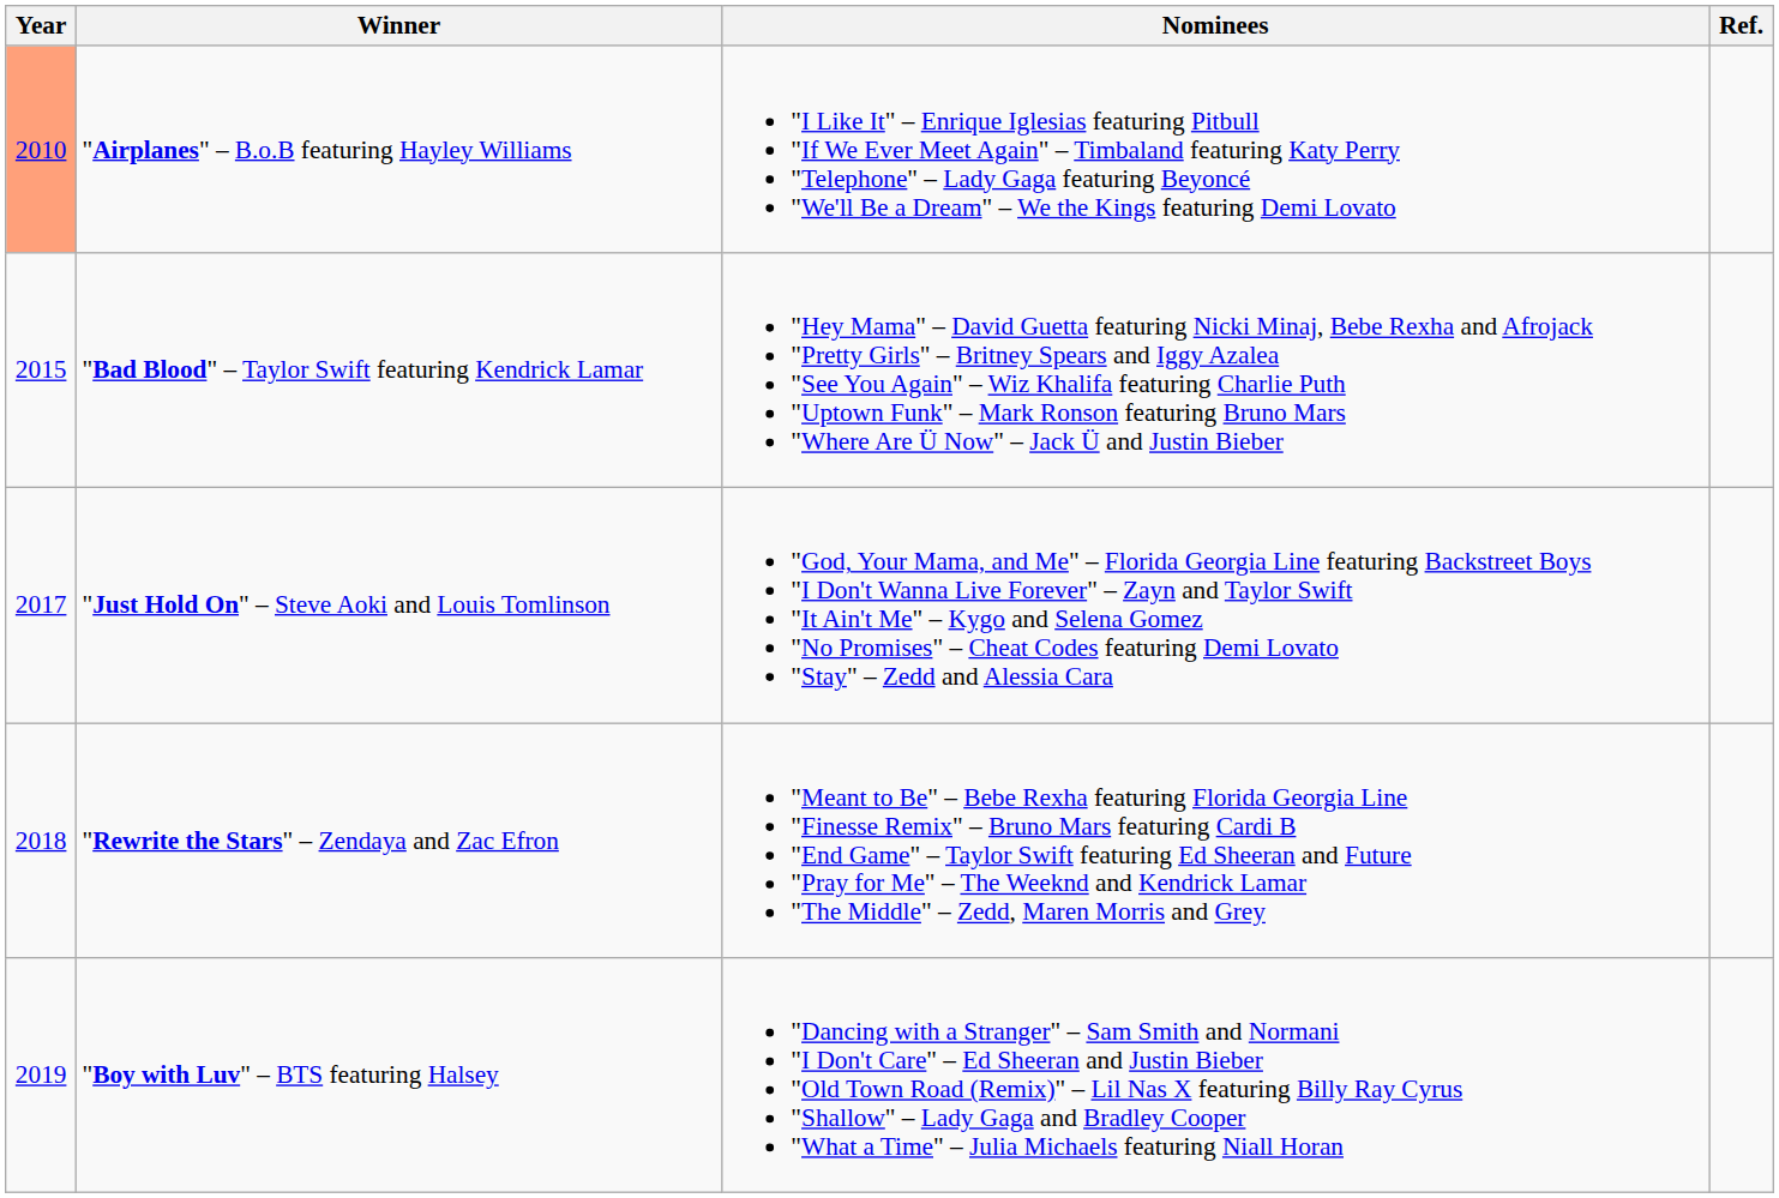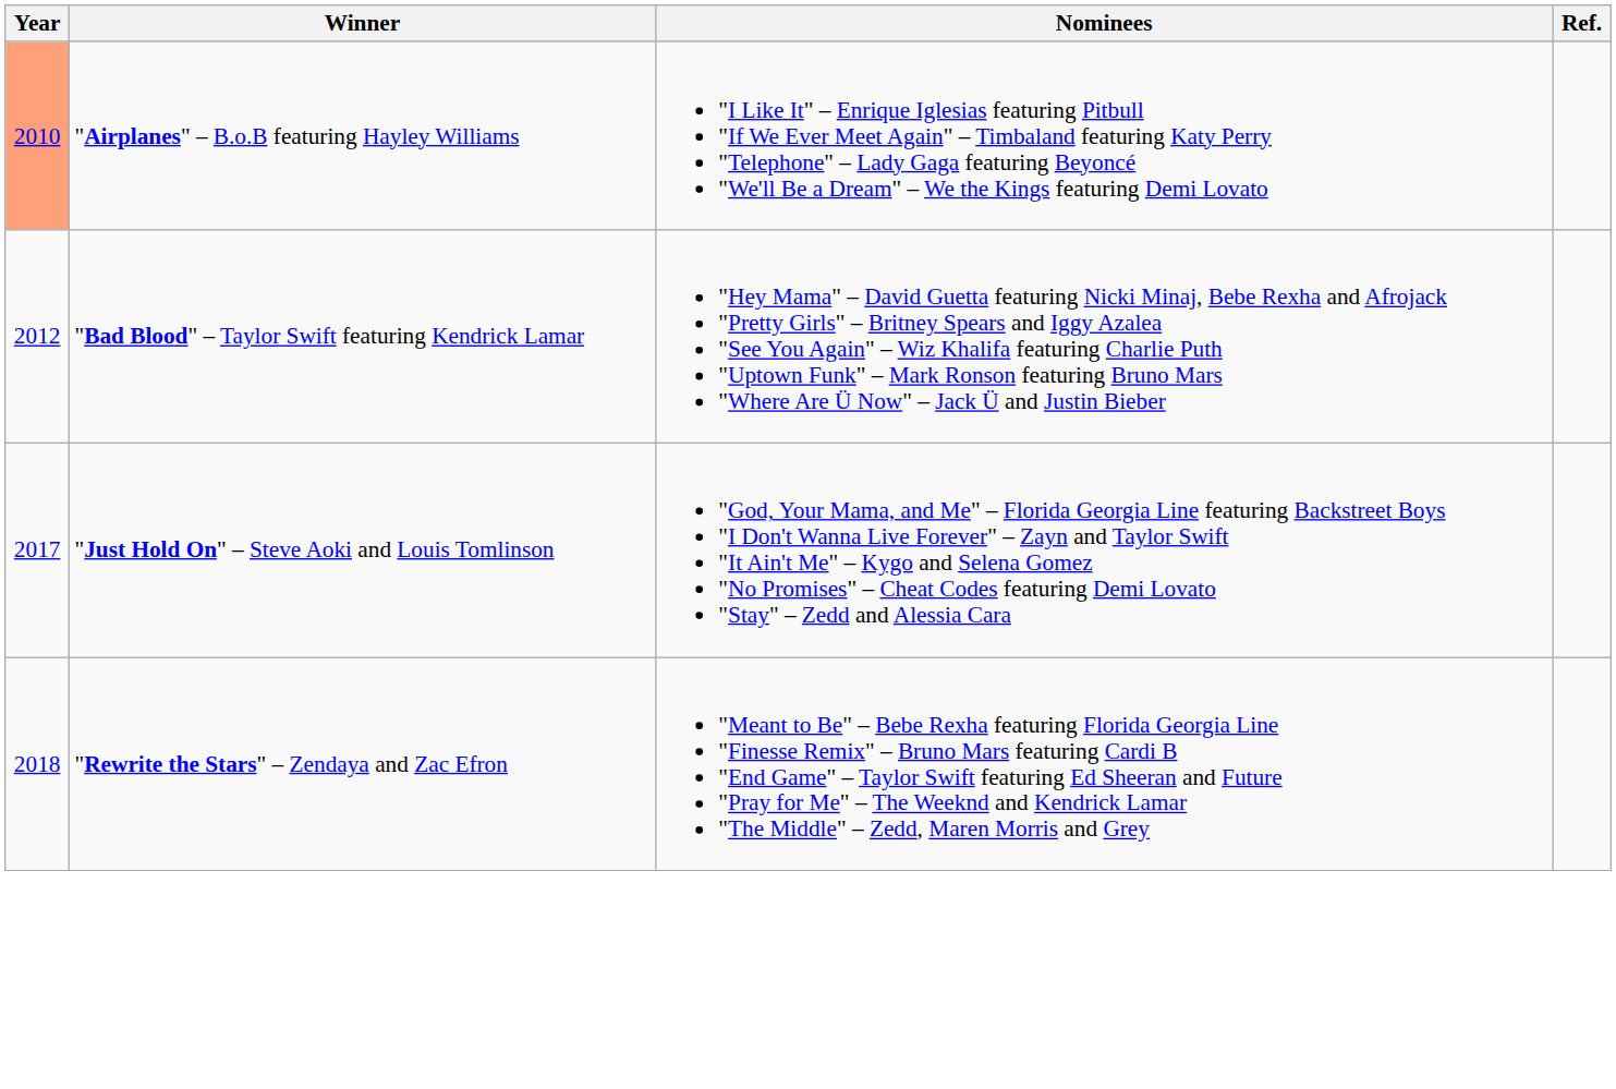 <table class="wikitable" width=70%>
 <tr>
 <th>Year</th>
 <th>Winner</th>
 <th>Nominees</th>
 <th>Ref.</th>
 </tr>
 <tr>
 <td align="center" style="background: lightsalmon;"><a href='#'>2010</a></td>
 <td>"<strong><a href='#'>Airplanes</a></strong>" – <a href='#'>B.o.B</a> featuring <a href='#'>Hayley Williams</a></td>
 <td><br><ul><li>"<a href='#'>I Like It</a>" – <a href='#'>Enrique Iglesias</a> featuring <a href='#'>Pitbull</a></li><li>"<a href='#'>If We Ever Meet Again</a>" – <a href='#'>Timbaland</a> featuring <a href='#'>Katy Perry</a></li><li>"<a href='#'>Telephone</a>" – <a href='#'>Lady Gaga</a> featuring <a href='#'>Beyoncé</a></li><li>"<a href='#'>We'll Be a Dream</a>" – <a href='#'>We the Kings</a> featuring <a href='#'>Demi Lovato</a></li></ul></td>
 <td align="center"></td>
 </tr>
 <tr>
-<td align="center"><a href='#'>2015</a></td>
+<td align="center"><a href='#'>2012</a></td>
 <td>"<strong><a href='#'>Bad Blood</a></strong>" – <a href='#'>Taylor Swift</a> featuring <a href='#'>Kendrick Lamar</a></td>
 <td><br><ul><li>"<a href='#'>Hey Mama</a>" – <a href='#'>David Guetta</a> featuring <a href='#'>Nicki Minaj</a>, <a href='#'>Bebe Rexha</a> and <a href='#'>Afrojack</a></li><li>"<a href='#'>Pretty Girls</a>" – <a href='#'>Britney Spears</a> and <a href='#'>Iggy Azalea</a></li><li>"<a href='#'>See You Again</a>" – <a href='#'>Wiz Khalifa</a> featuring <a href='#'>Charlie Puth</a></li><li>"<a href='#'>Uptown Funk</a>" – <a href='#'>Mark Ronson</a> featuring <a href='#'>Bruno Mars</a></li><li>"<a href='#'>Where Are Ü Now</a>" – <a href='#'>Jack Ü</a> and <a href='#'>Justin Bieber</a></li></ul></td>
 <td align="center"></td>
 </tr>
 <tr>
 <td align="center"><a href='#'>2017</a></td>
 <td>"<strong><a href='#'>Just Hold On</a></strong>" – <a href='#'>Steve Aoki</a> and <a href='#'>Louis Tomlinson</a></td>
 <td><br><ul><li>"<a href='#'>God, Your Mama, and Me</a>" – <a href='#'>Florida Georgia Line</a> featuring <a href='#'>Backstreet Boys</a></li><li>"<a href='#'>I Don't Wanna Live Forever</a>" – <a href='#'>Zayn</a> and <a href='#'>Taylor Swift</a></li><li>"<a href='#'>It Ain't Me</a>" – <a href='#'>Kygo</a> and <a href='#'>Selena Gomez</a></li><li>"<a href='#'>No Promises</a>" – <a href='#'>Cheat Codes</a> featuring <a href='#'>Demi Lovato</a></li><li>"<a href='#'>Stay</a>" – <a href='#'>Zedd</a> and <a href='#'>Alessia Cara</a></li></ul></td>
 <td align="center"></td>
 </tr>
 <tr>
 <td align="center"><a href='#'>2018</a></td>
 <td>"<strong><a href='#'>Rewrite the Stars</a></strong>" – <a href='#'>Zendaya</a> and <a href='#'>Zac Efron</a></td>
 <td><br><ul><li>"<a href='#'>Meant to Be</a>" – <a href='#'>Bebe Rexha</a> featuring <a href='#'>Florida Georgia Line</a></li><li>"<a href='#'>Finesse Remix</a>" – <a href='#'>Bruno Mars</a> featuring <a href='#'>Cardi B</a></li><li>"<a href='#'>End Game</a>" – <a href='#'>Taylor Swift</a> featuring <a href='#'>Ed Sheeran</a> and <a href='#'>Future</a></li><li>"<a href='#'>Pray for Me</a>" – <a href='#'>The Weeknd</a> and <a href='#'>Kendrick Lamar</a></li><li>"<a href='#'>The Middle</a>" – <a href='#'>Zedd</a>, <a href='#'>Maren Morris</a> and <a href='#'>Grey</a></li></ul></td>
 <td align="center"></td>
 </tr>
-<tr>
-<td align="center"><a href='#'>2019</a></td>
-<td>"<strong><a href='#'>Boy with Luv</a></strong>" – <a href='#'>BTS</a> featuring <a href='#'>Halsey</a></td>
-<td><br><ul><li>"<a href='#'>Dancing with a Stranger</a>" – <a href='#'>Sam Smith</a> and <a href='#'>Normani</a></li><li>"<a href='#'>I Don't Care</a>" – <a href='#'>Ed Sheeran</a> and <a href='#'>Justin Bieber</a></li><li>"<a href='#'>Old Town Road (Remix)</a>" – <a href='#'>Lil Nas X</a> featuring <a href='#'>Billy Ray Cyrus</a></li><li>"<a href='#'>Shallow</a>" – <a href='#'>Lady Gaga</a> and <a href='#'>Bradley Cooper</a></li><li>"<a href='#'>What a Time</a>" – <a href='#'>Julia Michaels</a> featuring <a href='#'>Niall Horan</a></li></ul></td>
-<td align="center"></td>
-</tr>
 </table>
